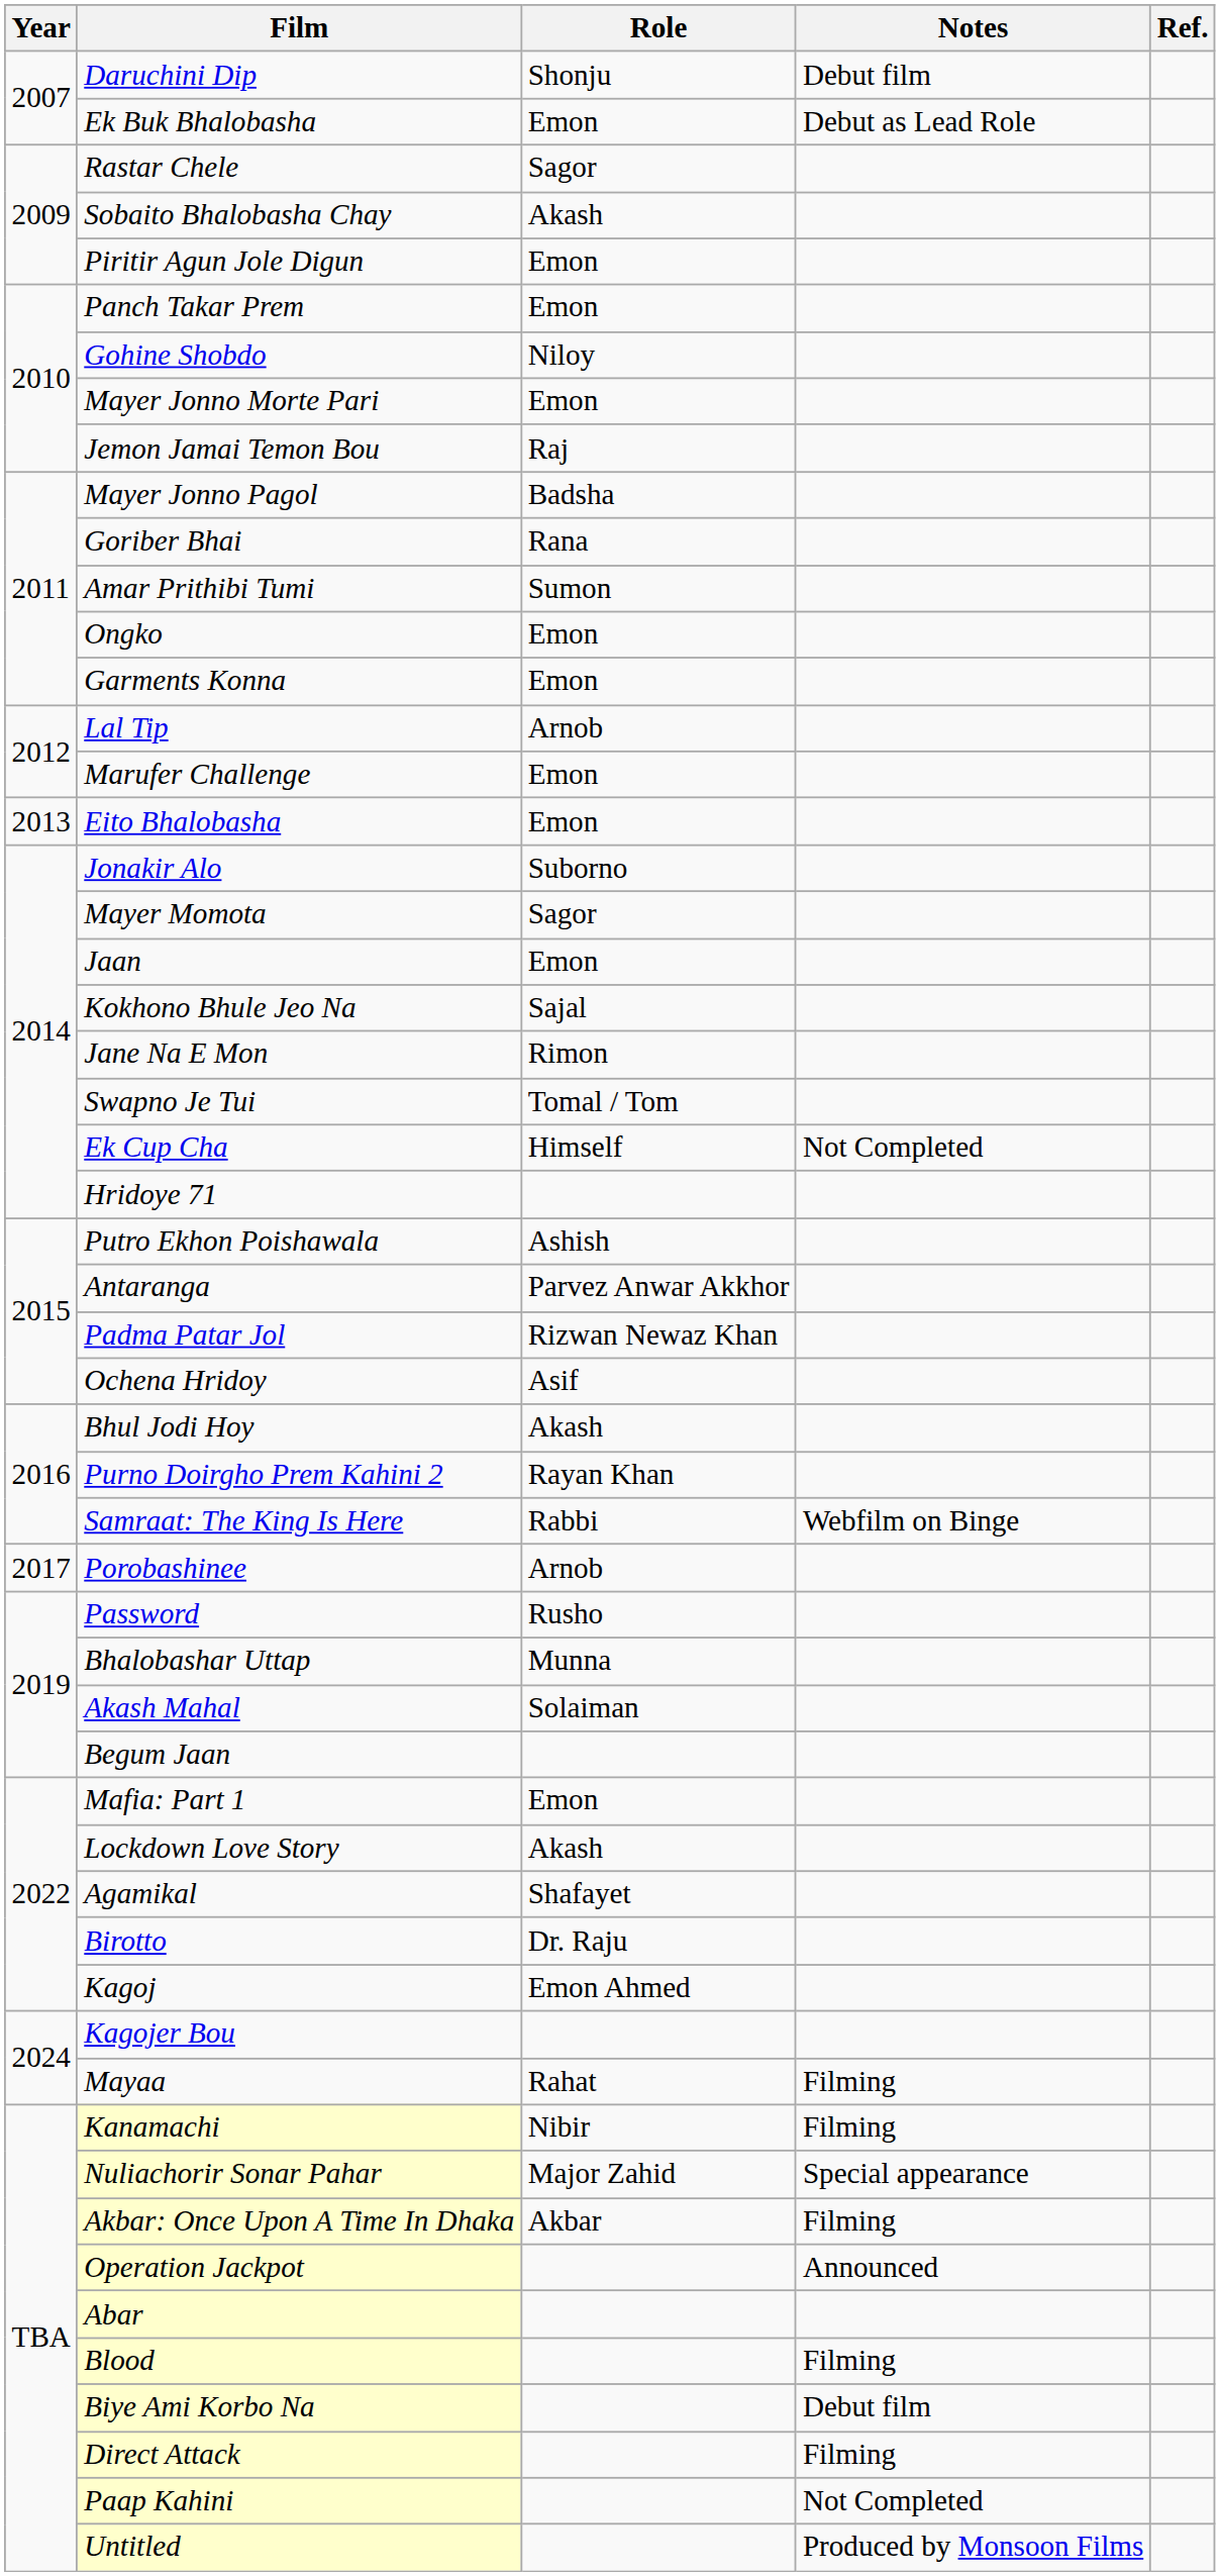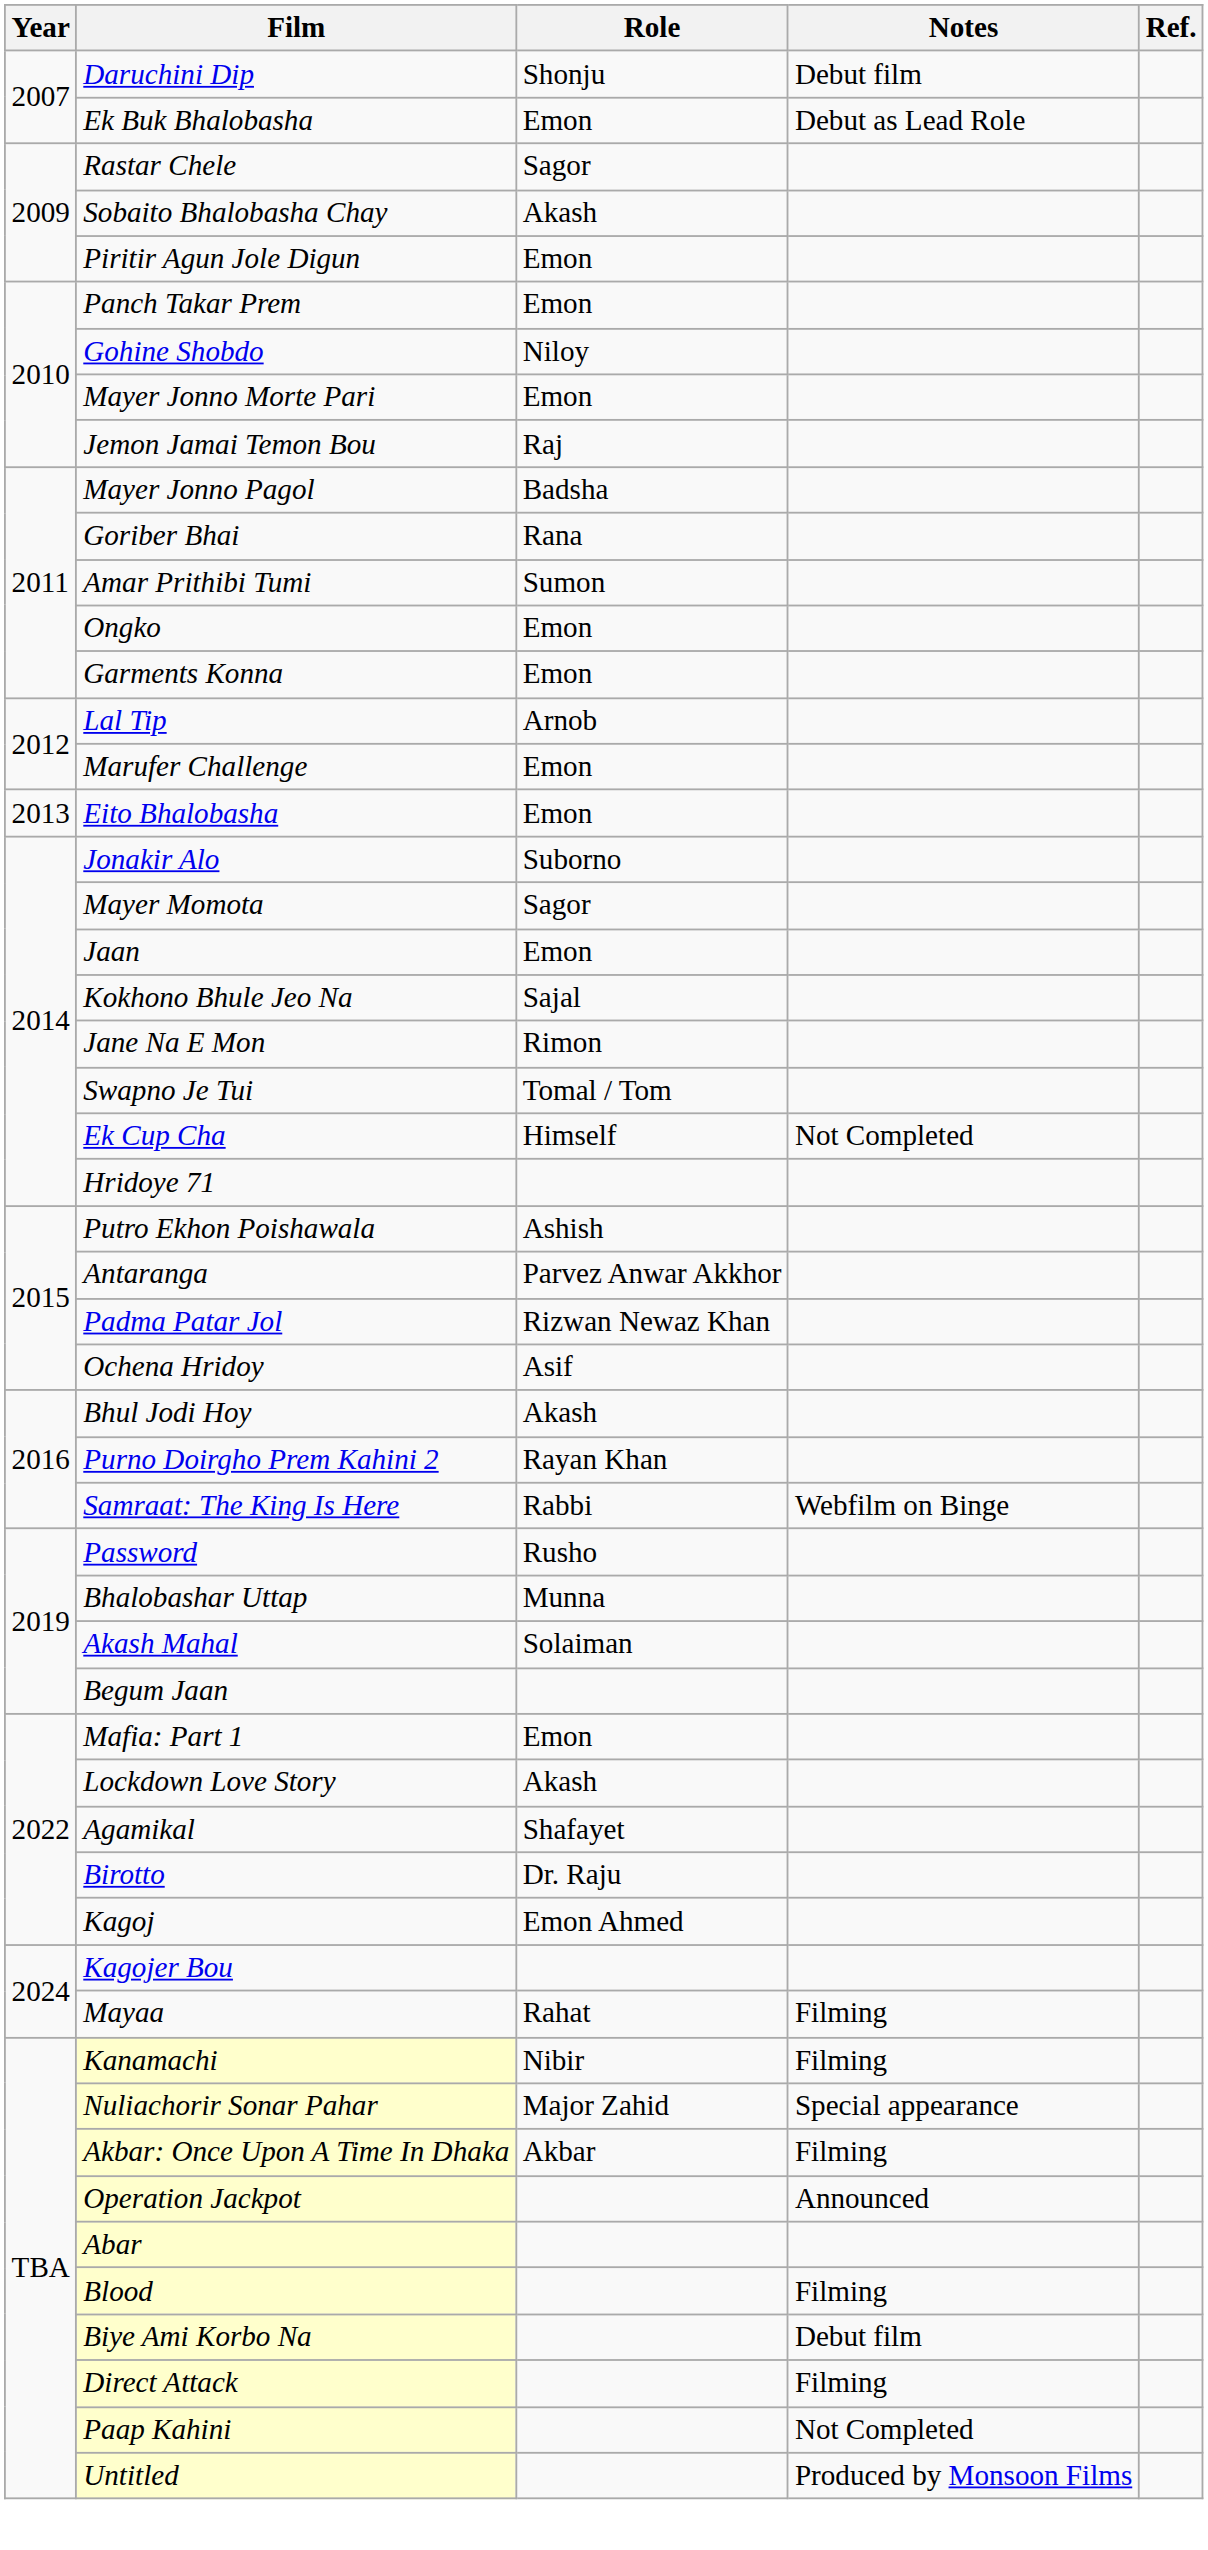 <table class="wikitable sortable plainrowheaders">
 <tr style="text-align:center;">
 <th scope="col">Year</th>
 <th scope="col">Film</th>
 <th scope="col">Role</th>
 <th scope="col">Notes</th>
 <th>Ref.</th>
 </tr>
 <tr>
 <td rowspan="2">2007</td>
 <td><em><a href='#'>Daruchini Dip</a></em></td>
 <td>Shonju</td>
 <td>Debut film</td>
 <td></td>
 </tr>
 <tr>
 <td><em>Ek Buk Bhalobasha</em></td>
 <td>Emon</td>
 <td>Debut as Lead Role</td>
 <td></td>
 </tr>
 <tr>
 <td rowspan="3">2009</td>
 <td><em>Rastar Chele</em></td>
 <td>Sagor</td>
 <td></td>
 <td></td>
 </tr>
 <tr>
 <td><em>Sobaito Bhalobasha Chay</em></td>
 <td>Akash</td>
 <td></td>
 <td></td>
 </tr>
 <tr>
 <td><em>Piritir Agun Jole Digun</em></td>
 <td>Emon</td>
 <td></td>
 <td></td>
 </tr>
 <tr>
 <td rowspan="4">2010</td>
 <td><em>Panch Takar Prem</em></td>
 <td>Emon</td>
 <td></td>
 <td></td>
 </tr>
 <tr>
 <td><em><a href='#'>Gohine Shobdo</a></em></td>
 <td>Niloy</td>
 <td></td>
 <td></td>
 </tr>
 <tr>
 <td><em>Mayer Jonno Morte Pari</em></td>
 <td>Emon</td>
 <td></td>
 <td></td>
 </tr>
 <tr>
 <td><em>Jemon Jamai Temon Bou</em></td>
 <td>Raj</td>
 <td></td>
 <td></td>
 </tr>
 <tr>
 <td rowspan="5">2011</td>
 <td><em>Mayer Jonno Pagol</em></td>
 <td>Badsha</td>
 <td></td>
 <td></td>
 </tr>
 <tr>
 <td><em>Goriber Bhai</em></td>
 <td>Rana</td>
 <td></td>
 <td></td>
 </tr>
 <tr>
 <td><em>Amar Prithibi Tumi</em></td>
 <td>Sumon</td>
 <td></td>
 <td></td>
 </tr>
 <tr>
 <td><em>Ongko</em></td>
 <td>Emon</td>
 <td></td>
 <td></td>
 </tr>
 <tr>
 <td><em>Garments Konna</em></td>
 <td>Emon</td>
 <td></td>
 <td></td>
 </tr>
 <tr>
 <td rowspan="2">2012</td>
 <td><em><a href='#'>Lal Tip</a></em></td>
 <td>Arnob</td>
 <td></td>
 <td></td>
 </tr>
 <tr>
 <td><em>Marufer Challenge</em></td>
 <td>Emon</td>
 <td></td>
 <td></td>
 </tr>
 <tr>
 <td>2013</td>
 <td><em><a href='#'>Eito Bhalobasha</a></em></td>
 <td>Emon</td>
 <td></td>
 <td></td>
 </tr>
 <tr>
 <td rowspan="8">2014</td>
 <td><em><a href='#'>Jonakir Alo</a></em></td>
 <td>Suborno</td>
 <td></td>
 <td></td>
 </tr>
 <tr>
 <td><em>Mayer Momota</em></td>
 <td>Sagor</td>
 <td></td>
 <td></td>
 </tr>
 <tr>
 <td><em>Jaan</em></td>
 <td>Emon</td>
 <td></td>
 <td></td>
 </tr>
 <tr>
 <td><em>Kokhono Bhule Jeo Na</em></td>
 <td>Sajal</td>
 <td></td>
 <td></td>
 </tr>
 <tr>
 <td><em>Jane Na E Mon</em></td>
 <td>Rimon</td>
 <td></td>
 <td></td>
 </tr>
 <tr>
 <td><em>Swapno Je Tui</em></td>
 <td>Tomal / Tom</td>
 <td></td>
 <td></td>
 </tr>
 <tr>
 <td><em><a href='#'>Ek Cup Cha</a></em></td>
 <td>Himself</td>
 <td>Not Completed</td>
 <td></td>
 </tr>
 <tr>
 <td><em>Hridoye 71</em></td>
 <td></td>
 <td></td>
 <td></td>
 </tr>
 <tr>
 <td rowspan="4">2015</td>
 <td><em>Putro Ekhon Poishawala</em></td>
 <td>Ashish</td>
 <td></td>
 <td></td>
 </tr>
 <tr>
 <td><em>Antaranga</em></td>
 <td>Parvez Anwar Akkhor</td>
 <td></td>
 <td></td>
 </tr>
 <tr>
 <td><em><a href='#'>Padma Patar Jol</a></em></td>
 <td>Rizwan Newaz Khan</td>
 <td></td>
 <td></td>
 </tr>
 <tr>
 <td><em>Ochena Hridoy</em></td>
 <td>Asif</td>
 <td></td>
 <td></td>
 </tr>
 <tr>
 <td rowspan="3">2016</td>
 <td><em>Bhul Jodi Hoy</em></td>
 <td>Akash</td>
 <td></td>
 <td></td>
 </tr>
 <tr>
 <td><em><a href='#'>Purno Doirgho Prem Kahini 2</a></em></td>
 <td>Rayan Khan</td>
 <td></td>
 <td></td>
 </tr>
 <tr>
 <td><em><a href='#'>Samraat: The King Is Here</a></em></td>
 <td>Rabbi</td>
 <td>Webfilm on Binge</td>
 <td></td>
 </tr>
 <tr>
-<td>2017</td>
-<td><em><a href='#'>Porobashinee</a></em></td>
-<td>Arnob</td>
-<td></td>
-<td></td>
-</tr>
-<tr>
 <td rowspan="4">2019</td>
 <td><em><a href='#'>Password</a></em></td>
 <td>Rusho</td>
 <td></td>
 <td></td>
 </tr>
 <tr>
 <td><em>Bhalobashar Uttap</em></td>
 <td>Munna</td>
 <td></td>
 <td></td>
 </tr>
 <tr>
 <td><em><a href='#'>Akash Mahal</a></em></td>
 <td>Solaiman</td>
 <td></td>
 <td></td>
 </tr>
 <tr>
 <td><em>Begum Jaan</em></td>
 <td></td>
 <td></td>
 <td></td>
 </tr>
 <tr>
 <td rowspan="5">2022</td>
 <td><em>Mafia: Part 1</em></td>
 <td>Emon</td>
 <td></td>
 <td></td>
 </tr>
 <tr>
 <td><em>Lockdown Love Story</em></td>
 <td>Akash</td>
 <td></td>
 <td></td>
 </tr>
 <tr>
 <td><em>Agamikal</em></td>
 <td>Shafayet</td>
 <td></td>
 <td></td>
 </tr>
 <tr>
 <td><em><a href='#'>Birotto</a></em></td>
 <td>Dr. Raju</td>
 <td></td>
 <td></td>
 </tr>
 <tr>
 <td><em>Kagoj</em></td>
 <td>Emon Ahmed</td>
 <td></td>
 <td></td>
 </tr>
 <tr>
 <td rowspan="2">2024</td>
 <td><em><a href='#'>Kagojer Bou</a></em></td>
 <td></td>
 <td></td>
 <td></td>
 </tr>
 <tr>
 <td><em>Mayaa</em></td>
 <td>Rahat</td>
 <td>Filming</td>
 <td></td>
 </tr>
 <tr>
 <td rowspan="11">TBA</td>
 <td style="background:#ffc;"><em>Kanamachi</em></td>
 <td>Nibir</td>
 <td>Filming</td>
 <td></td>
 </tr>
 <tr>
 <td style="background:#ffc;"><em>Nuliachorir Sonar Pahar</em></td>
 <td>Major Zahid</td>
 <td>Special appearance</td>
 <td></td>
 </tr>
 <tr>
 <td style="background:#ffc;"><em>Akbar: Once Upon A Time In Dhaka</em></td>
 <td>Akbar</td>
 <td>Filming</td>
 <td></td>
 </tr>
 <tr>
 <td style="background:#FFFFCC;"><em>Operation Jackpot</em> </td>
 <td></td>
 <td>Announced</td>
 <td></td>
 </tr>
 <tr>
 <td style="background:#ffc;"><em>Abar</em></td>
 <td></td>
 <td></td>
 <td></td>
 </tr>
 <tr>
 <td style="background:#ffc;"><em>Blood</em></td>
 <td></td>
 <td>Filming</td>
 <td></td>
 </tr>
 <tr>
 <td style="background:#ffc;"><em>Biye Ami Korbo Na</em></td>
 <td></td>
 <td>Debut film</td>
 <td></td>
 </tr>
 <tr>
 <td style="background:#ffc;"><em>Direct Attack</em></td>
 <td></td>
 <td>Filming</td>
 <td></td>
 </tr>
 <tr>
 <td style="background:#ffc;"><em>Paap Kahini</em></td>
 <td></td>
 <td>Not Completed</td>
 <td></td>
 </tr>
 <tr>
 <td style="background:#ffc;"><em>Untitled</em></td>
 <td></td>
 <td>Produced by <a href='#'>Monsoon Films</a></td>
 <td></td>
 </tr>
 </table>
